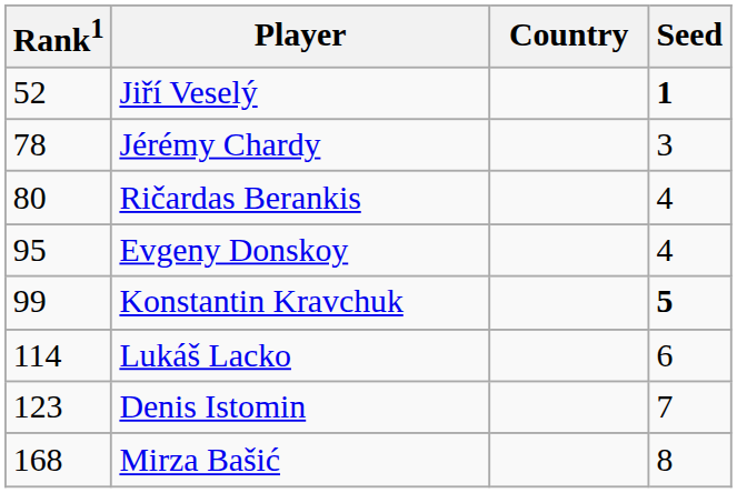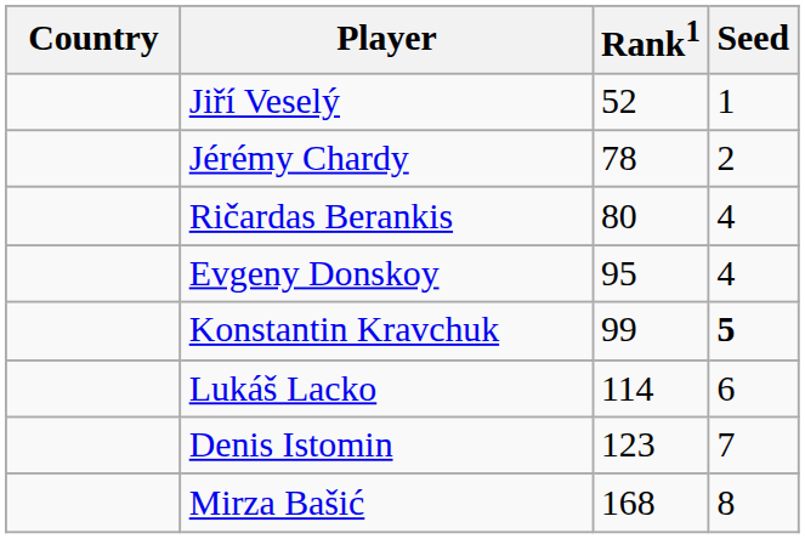 <table class="sortable wikitable">
 <tr>
+<th width="70">Country</th>
+<th width="175">Player</th>
 <th>Rank<sup>1</sup></th>
-<th width="175">Player</th>
-<th width="70">Country</th>
 <th>Seed</th>
 </tr>
 <tr>
+<td></td>
+<td><a href='#'>Jiří Veselý</a></td>
 <td>52</td>
-<td><a href='#'>Jiří Veselý</a></td>
-<td></td>
-<td><strong>1</strong></td>
+<td>1</td>
 </tr>
 <tr>
+<td></td>
+<td><a href='#'>Jérémy Chardy</a></td>
 <td>78</td>
-<td><a href='#'>Jérémy Chardy</a></td>
-<td></td>
-<td>3</td>
+<td>2</td>
 </tr>
 <tr>
+<td></td>
+<td><a href='#'>Ričardas Berankis</a></td>
 <td>80</td>
-<td><a href='#'>Ričardas Berankis</a></td>
-<td></td>
 <td>4</td>
 </tr>
 <tr>
+<td></td>
+<td><a href='#'>Evgeny Donskoy</a></td>
 <td>95</td>
-<td><a href='#'>Evgeny Donskoy</a></td>
-<td></td>
 <td>4</td>
 </tr>
 <tr>
+<td></td>
+<td><a href='#'>Konstantin Kravchuk</a></td>
 <td>99</td>
-<td><a href='#'>Konstantin Kravchuk</a></td>
-<td></td>
 <td><strong>5</strong></td>
 </tr>
 <tr>
+<td></td>
+<td><a href='#'>Lukáš Lacko</a></td>
 <td>114</td>
-<td><a href='#'>Lukáš Lacko</a></td>
-<td></td>
 <td>6</td>
 </tr>
 <tr>
+<td></td>
+<td><a href='#'>Denis Istomin</a></td>
 <td>123</td>
-<td><a href='#'>Denis Istomin</a></td>
-<td></td>
 <td>7</td>
 </tr>
 <tr>
+<td></td>
+<td><a href='#'>Mirza Bašić</a></td>
 <td>168</td>
-<td><a href='#'>Mirza Bašić</a></td>
-<td></td>
 <td>8</td>
 </tr>
 </table>
